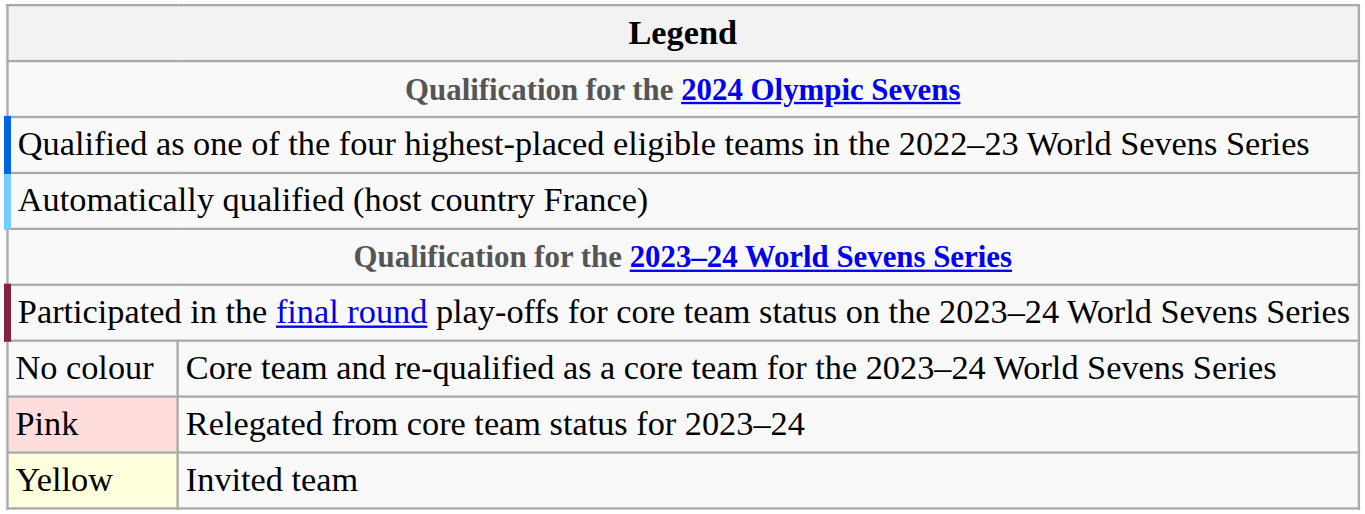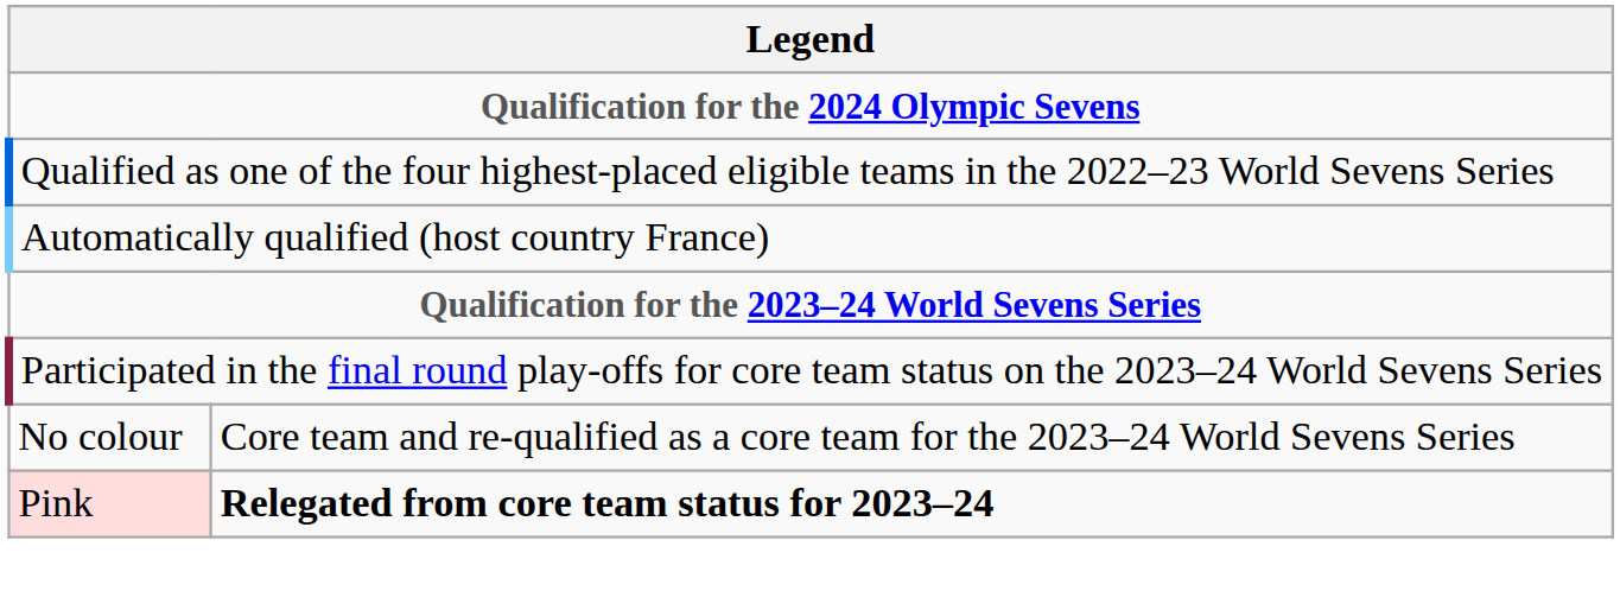 <table class="wikitable" style="font-size:92%;">
 <tr>
 <th colspan=2>Legend</th>
 </tr>
 <tr style="line-height:18px; font-size:90%;">
 <td colspan=2 style="text-align:center; color:#555;"><strong>Qualification for the <a href='#'>2024 Olympic Sevens</a></strong></td>
 </tr>
 <tr>
 <td colspan=2 style="border-left:3px solid #06d;">Qualified as one of the four highest-placed eligible teams in the 2022–23 World Sevens Series</td>
 </tr>
 <tr>
 <td colspan=2 style="border-left:3px solid #7cf;">Automatically qualified (host country France)</td>
 </tr>
 <tr style="line-height:18px; font-size:90%;">
 <td colspan=2 style="text-align:center; color:#555;"><strong>Qualification for the <a href='#'>2023–24 World Sevens Series</a></strong></td>
 </tr>
 <tr>
 <td colspan=2 style="border-left:3px solid #824">Participated in the <a href='#'>final round</a> play-offs for core team status on the 2023–24 World Sevens Series</td>
 </tr>
 <tr>
 <td style="width:4.5em;">No colour</td>
 <td>Core team and re-qualified as a core team for the 2023–24 World Sevens Series</td>
 </tr>
 <tr>
 <td style="background:#fdd;">Pink</td>
-<td>Relegated from core team status for 2023–24</td>
-</tr>
-<tr>
-<td style="background:#ffd;">Yellow</td>
-<td>Invited team</td>
+<td><strong>Relegated from core team status for 2023–24</strong></td>
 </tr>
 </table>
